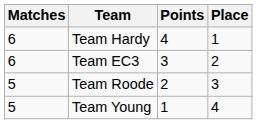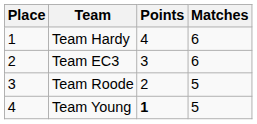 <table class="wikitable sortable">
 <tr>
-<th>Matches</th>
+<th>Place</th>
 <th>Team</th>
 <th>Points</th>
-<th>Place</th>
+<th>Matches</th>
 </tr>
 <tr>
-<td>6</td>
+<td>1</td>
 <td>Team Hardy</td>
 <td>4</td>
-<td>1</td>
+<td>6</td>
 </tr>
 <tr>
-<td>6</td>
+<td>2</td>
 <td>Team EC3</td>
 <td>3</td>
-<td>2</td>
+<td>6</td>
 </tr>
 <tr>
-<td>5</td>
+<td>3</td>
 <td>Team Roode</td>
 <td>2</td>
-<td>3</td>
+<td>5</td>
 </tr>
 <tr>
+<td>4</td>
+<td>Team Young</td>
+<td><strong>1</strong></td>
 <td>5</td>
-<td>Team Young</td>
-<td>1</td>
-<td>4</td>
 </tr>
 </table>
